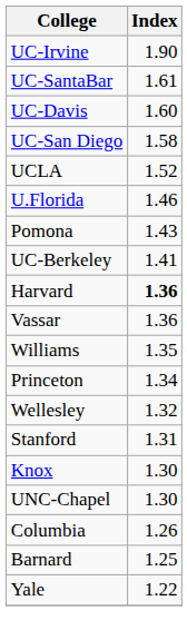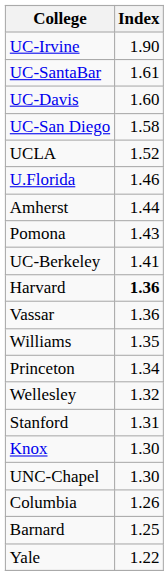 <table class="wikitable sortable" style="float:right; margin-left:1.5em;">
 <tr>
 </tr>
 <tr>
 <th>College</th>
 <th>Index</th>
 </tr>
 <tr>
 <td align="left"><a href='#'>UC-Irvine</a></td>
 <td align="right">1.90</td>
 </tr>
 <tr>
 <td align="left"><a href='#'>UC-SantaBar</a></td>
 <td align="right">1.61</td>
 </tr>
 <tr>
 <td align="left"><a href='#'>UC-Davis</a></td>
 <td align="right">1.60</td>
 </tr>
 <tr>
 <td align="left"><a href='#'>UC-San Diego</a></td>
 <td align="right">1.58</td>
 </tr>
 <tr>
 <td align="left">UCLA</td>
 <td align="right">1.52</td>
 </tr>
 <tr>
 <td align="left"><a href='#'>U.Florida</a></td>
 <td align="right">1.46</td>
+</tr>
+<tr>
+<td align="left">Amherst</td>
+<td align="right">1.44</td>
 </tr>
 <tr>
 <td align="left">Pomona</td>
 <td align="right">1.43</td>
 </tr>
 <tr>
 <td align="left">UC-Berkeley</td>
 <td align="right">1.41</td>
 </tr>
 <tr>
 <td align="left">Harvard</td>
 <td align="right"><strong>1.36</strong></td>
 </tr>
 <tr>
 <td align="left">Vassar</td>
 <td align="right">1.36</td>
 </tr>
 <tr>
 <td align="left">Williams</td>
 <td align="right">1.35</td>
 </tr>
 <tr>
 <td align="left">Princeton</td>
 <td align="right">1.34</td>
 </tr>
 <tr>
 <td align="left">Wellesley</td>
 <td align="right">1.32</td>
 </tr>
 <tr>
 <td align="left">Stanford</td>
 <td align="right">1.31</td>
 </tr>
 <tr>
 <td align="left"><a href='#'>Knox</a></td>
 <td align="right">1.30</td>
 </tr>
 <tr>
 <td align="left">UNC-Chapel</td>
 <td align="right">1.30</td>
 </tr>
 <tr>
 <td align="left">Columbia</td>
 <td align="right">1.26</td>
 </tr>
 <tr>
 <td align="left">Barnard</td>
 <td align="right">1.25</td>
 </tr>
 <tr>
 <td align="left">Yale</td>
 <td align="right">1.22</td>
 </tr>
 <tr>
 </tr>
 </table>
